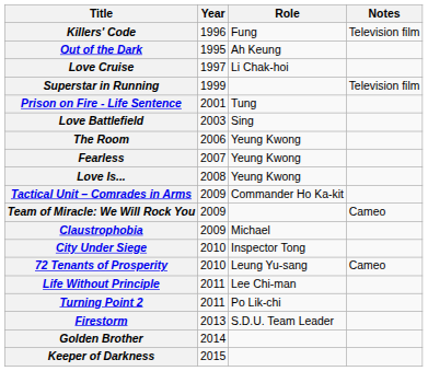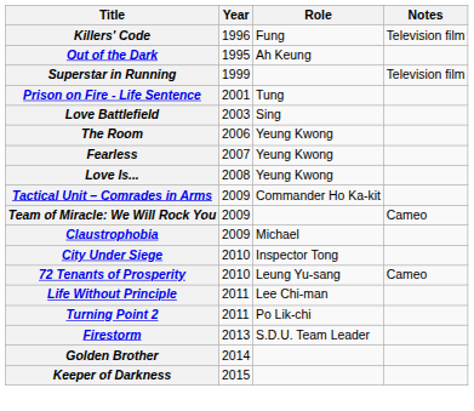 <table class="wikitable plainrowheaders sortable">
 <tr>
 <th scope="col">Title</th>
 <th scope="col">Year</th>
 <th scope="col">Role</th>
 <th scope="col" class="unsortable">Notes</th>
 </tr>
 <tr>
 <th scope="row"><em>Killers' Code</em></th>
 <td>1996</td>
 <td>Fung</td>
 <td>Television film</td>
 </tr>
 <tr>
 <th scope="row"><em><a href='#'>Out of the Dark</a></em></th>
 <td>1995</td>
 <td>Ah Keung</td>
-<td></td>
-</tr>
-<tr>
-<th scope="row"><em>Love Cruise</em></th>
-<td>1997</td>
-<td>Li Chak-hoi</td>
 <td></td>
 </tr>
 <tr>
 <th scope="row"><em>Superstar in Running</em></th>
 <td>1999</td>
 <td></td>
 <td>Television film</td>
 </tr>
 <tr>
 <th scope="row"><em><a href='#'>Prison on Fire - Life Sentence</a></em></th>
 <td>2001</td>
 <td>Tung</td>
 <td></td>
 </tr>
 <tr>
 <th scope="row"><em>Love Battlefield</em></th>
 <td>2003</td>
 <td>Sing</td>
 <td></td>
 </tr>
 <tr>
 <th scope="row"><em>The Room</em></th>
 <td>2006</td>
 <td>Yeung Kwong</td>
 <td></td>
 </tr>
 <tr>
 <th scope="row"><em>Fearless</em></th>
 <td>2007</td>
 <td>Yeung Kwong</td>
 <td></td>
 </tr>
 <tr>
 <th scope="row"><em>Love Is...</em></th>
 <td>2008</td>
 <td>Yeung Kwong</td>
 <td></td>
 </tr>
 <tr>
 <th scope="row"><em><a href='#'>Tactical Unit – Comrades in Arms</a></em></th>
 <td>2009</td>
 <td>Commander Ho Ka-kit</td>
 <td></td>
 </tr>
 <tr>
 <th scope="row"><em>Team of Miracle: We Will Rock You</em></th>
 <td>2009</td>
 <td></td>
 <td>Cameo</td>
 </tr>
 <tr>
 <th scope="row"><em><a href='#'>Claustrophobia</a></em></th>
 <td>2009</td>
 <td>Michael</td>
 <td></td>
 </tr>
 <tr>
 <th scope="row"><em><a href='#'>City Under Siege</a></em></th>
 <td>2010</td>
 <td>Inspector Tong</td>
 <td></td>
 </tr>
 <tr>
 <th scope="row"><em><a href='#'>72 Tenants of Prosperity</a></em></th>
 <td>2010</td>
 <td>Leung Yu-sang</td>
 <td>Cameo</td>
 </tr>
 <tr>
 <th scope="row"><em><a href='#'>Life Without Principle</a></em></th>
 <td>2011</td>
 <td>Lee Chi-man</td>
 <td></td>
 </tr>
 <tr>
 <th scope="row"><em><a href='#'>Turning Point 2</a></em></th>
 <td>2011</td>
 <td>Po Lik-chi</td>
 <td></td>
 </tr>
 <tr>
 <th scope="row"><em><a href='#'>Firestorm</a></em></th>
 <td>2013</td>
 <td>S.D.U. Team Leader</td>
 <td></td>
 </tr>
 <tr>
 <th scope="row"><em>Golden Brother</em></th>
 <td>2014</td>
 <td></td>
 <td></td>
 </tr>
 <tr>
 <th scope="row"><em>Keeper of Darkness</em></th>
 <td>2015</td>
 <td></td>
 <td></td>
 </tr>
 </table>
